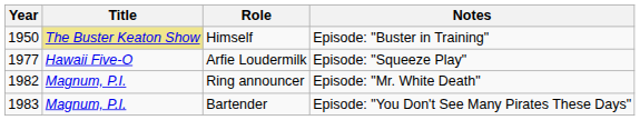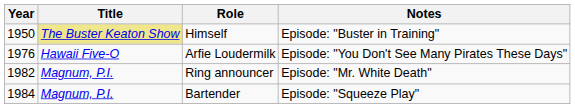 <table class="wikitable sortable">
 <tr>
 <th>Year</th>
 <th>Title</th>
 <th>Role</th>
 <th class="unsortable">Notes</th>
 </tr>
 <tr>
 <td>1950</td>
 <td style="background: khaki;"><em><a href='#'>The Buster Keaton Show</a></em></td>
 <td>Himself</td>
 <td>Episode: "Buster in Training"</td>
 </tr>
 <tr>
-<td>1977</td>
+<td>1976</td>
 <td><em><a href='#'>Hawaii Five-O</a></em></td>
 <td>Arfie Loudermilk</td>
-<td>Episode: "Squeeze Play"</td>
+<td>Episode: "You Don't See Many Pirates These Days"</td>
 </tr>
 <tr>
 <td>1982</td>
 <td><em><a href='#'>Magnum, P.I.</a></em></td>
 <td>Ring announcer</td>
 <td>Episode: "Mr. White Death"</td>
 </tr>
 <tr>
-<td>1983</td>
+<td>1984</td>
 <td><em><a href='#'>Magnum, P.I.</a></em></td>
 <td>Bartender</td>
-<td>Episode: "You Don't See Many Pirates These Days"</td>
+<td>Episode: "Squeeze Play"</td>
 </tr>
 </table>
